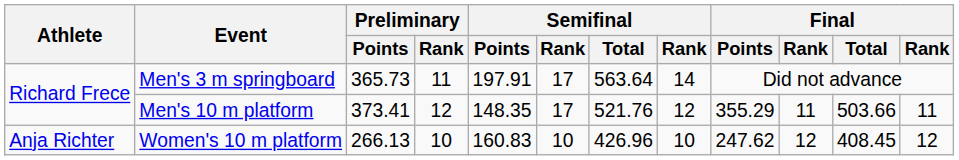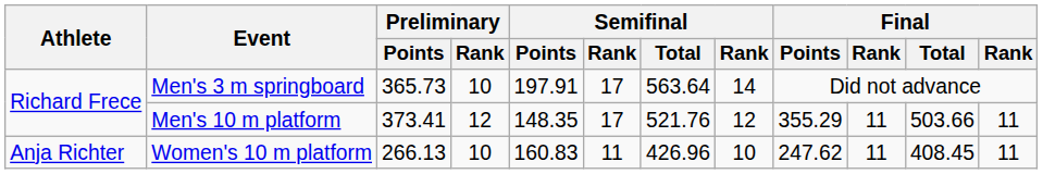 <table class=wikitable style=font-size:90%;text-align:center>
 <tr>
 <th rowspan=2>Athlete</th>
 <th rowspan=2>Event</th>
 <th colspan=2>Preliminary</th>
 <th colspan=4>Semifinal</th>
 <th colspan=4>Final</th>
 </tr>
 <tr style=font-size:95%>
 <th>Points</th>
 <th>Rank</th>
 <th>Points</th>
 <th>Rank</th>
 <th>Total</th>
 <th>Rank</th>
 <th>Points</th>
 <th>Rank</th>
 <th>Total</th>
 <th>Rank</th>
 </tr>
 <tr>
 <td align=left rowspan=2><a href='#'>Richard Frece</a></td>
 <td align=left><a href='#'>Men's 3 m springboard</a></td>
 <td>365.73</td>
-<td>11</td>
+<td>10</td>
 <td>197.91</td>
 <td>17</td>
 <td>563.64</td>
 <td>14</td>
 <td colspan=4>Did not advance</td>
 </tr>
 <tr>
 <td align=left><a href='#'>Men's 10 m platform</a></td>
 <td>373.41</td>
 <td>12</td>
 <td>148.35</td>
 <td>17</td>
 <td>521.76</td>
 <td>12</td>
 <td>355.29</td>
 <td>11</td>
 <td>503.66</td>
 <td>11</td>
 </tr>
 <tr>
 <td align=left><a href='#'>Anja Richter</a></td>
 <td align=left><a href='#'>Women's 10 m platform</a></td>
 <td>266.13</td>
 <td>10</td>
 <td>160.83</td>
-<td>10</td>
+<td>11</td>
 <td>426.96</td>
 <td>10</td>
 <td>247.62</td>
-<td>12</td>
+<td>11</td>
 <td>408.45</td>
-<td>12</td>
+<td>11</td>
 </tr>
 </table>
